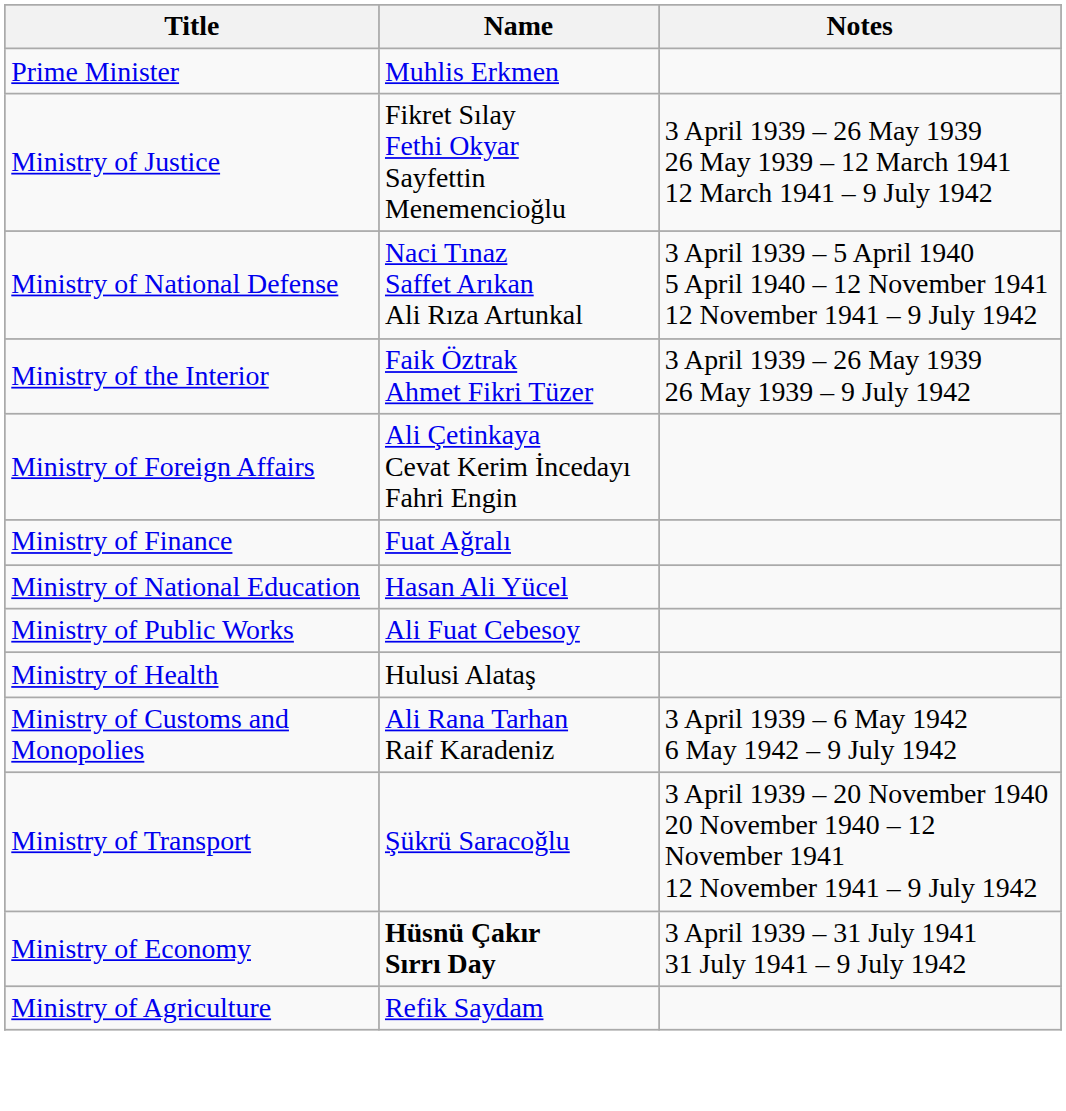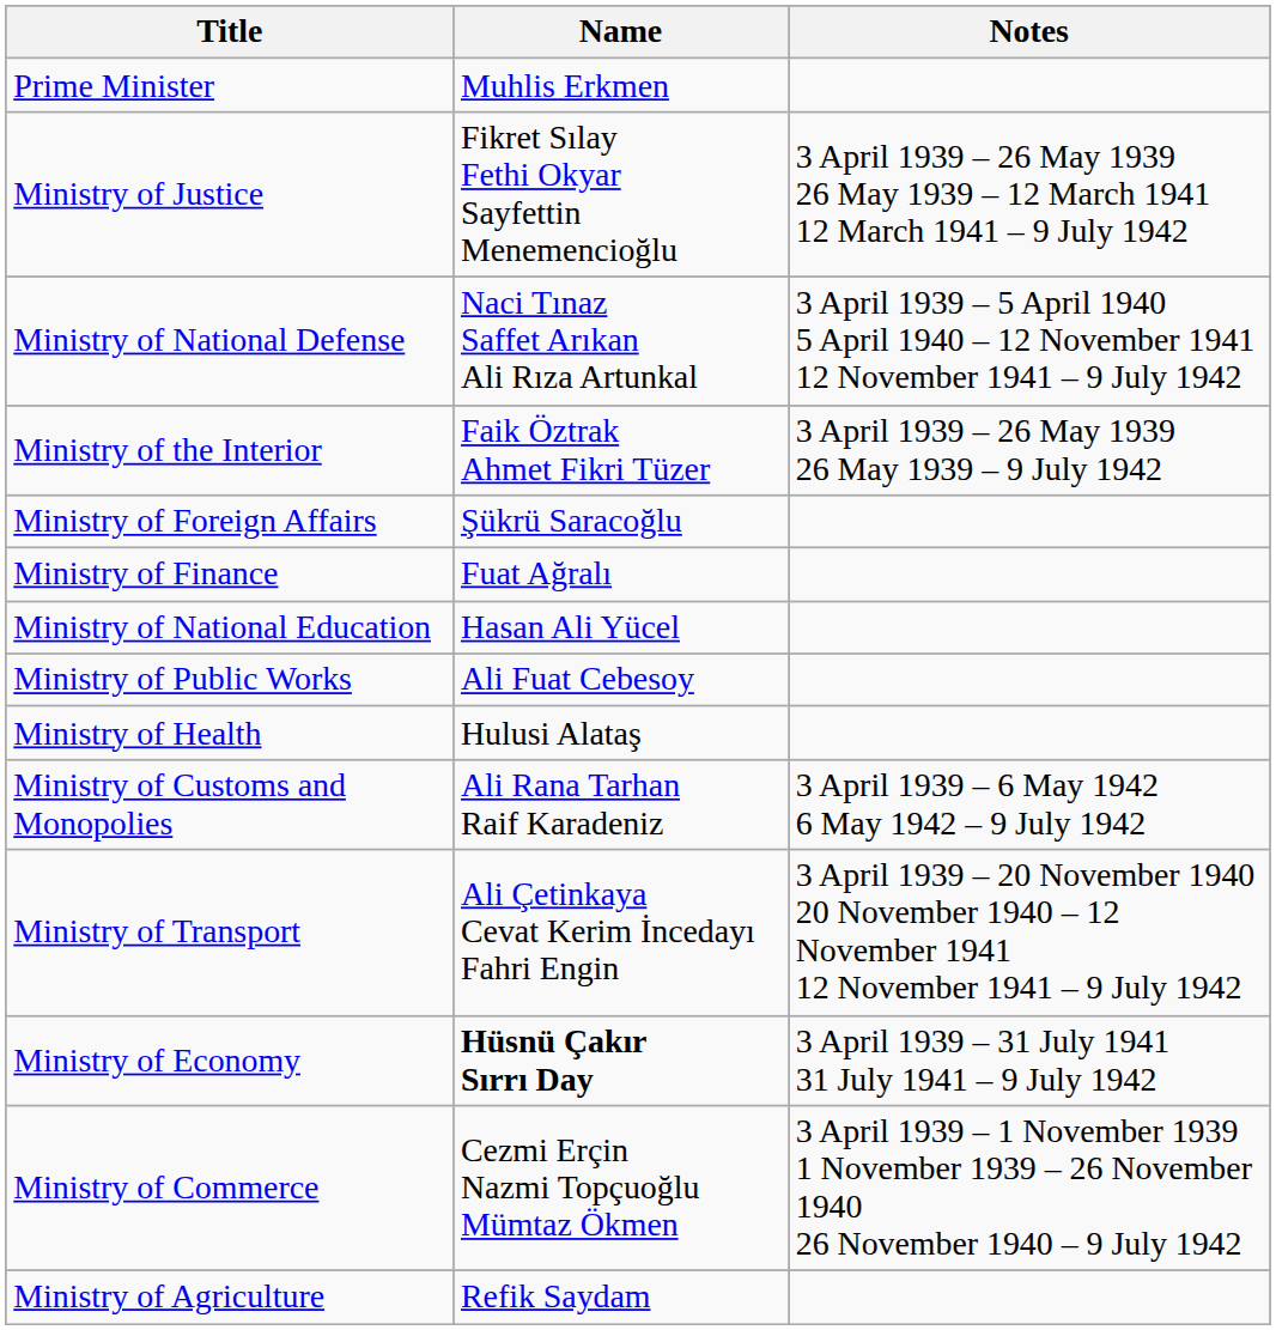 <table class="wikitable">
 <tr>
 <th>Title</th>
 <th>Name</th>
 <th>Notes</th>
 </tr>
 <tr>
 <td><a href='#'>Prime Minister</a></td>
 <td><a href='#'>Muhlis Erkmen</a></td>
 <td></td>
 </tr>
 <tr>
 <td><a href='#'>Ministry of Justice</a></td>
 <td>Fikret Sılay<br><a href='#'>Fethi Okyar</a><br>Sayfettin Menemencioğlu</td>
 <td>3 April 1939 – 26 May 1939<br>26 May 1939 – 12 March 1941<br>12 March 1941 – 9 July 1942</td>
 </tr>
 <tr>
 <td><a href='#'>Ministry of National Defense</a></td>
 <td><a href='#'>Naci Tınaz</a><br><a href='#'>Saffet Arıkan</a><br>Ali Rıza Artunkal</td>
 <td>3 April 1939 – 5 April 1940<br>5 April 1940 – 12 November 1941<br>12 November 1941 – 9 July 1942</td>
 </tr>
 <tr>
 <td><a href='#'>Ministry of the Interior</a></td>
 <td><a href='#'>Faik Öztrak</a><br><a href='#'>Ahmet Fikri Tüzer</a></td>
 <td>3 April 1939 – 26 May 1939<br>26 May 1939 – 9 July 1942</td>
 </tr>
 <tr>
 <td><a href='#'>Ministry of Foreign Affairs</a></td>
-<td><a href='#'>Ali Çetinkaya</a><br>Cevat Kerim İncedayı<br>Fahri Engin</td>
+<td><a href='#'>Şükrü Saracoğlu</a></td>
 <td></td>
 </tr>
 <tr>
 <td><a href='#'>Ministry of Finance</a></td>
 <td><a href='#'>Fuat Ağralı</a></td>
 <td></td>
 </tr>
 <tr>
 <td><a href='#'>Ministry of National Education</a></td>
 <td><a href='#'>Hasan Ali Yücel</a></td>
 <td></td>
 </tr>
 <tr>
 <td><a href='#'>Ministry of Public Works</a></td>
 <td><a href='#'>Ali Fuat Cebesoy</a></td>
 <td></td>
 </tr>
 <tr>
 <td><a href='#'>Ministry of Health</a></td>
 <td>Hulusi Alataş</td>
 <td></td>
 </tr>
 <tr>
 <td><a href='#'>Ministry of Customs and Monopolies</a></td>
 <td><a href='#'>Ali Rana Tarhan</a><br>Raif Karadeniz</td>
 <td>3 April 1939 – 6 May 1942<br>6 May 1942 – 9 July 1942</td>
 </tr>
 <tr>
 <td><a href='#'>Ministry of Transport</a></td>
-<td><a href='#'>Şükrü Saracoğlu</a></td>
+<td><a href='#'>Ali Çetinkaya</a><br>Cevat Kerim İncedayı<br>Fahri Engin</td>
 <td>3 April 1939 – 20 November 1940<br>20 November 1940 – 12 November 1941<br>12 November 1941 – 9 July 1942</td>
 </tr>
 <tr>
 <td><a href='#'>Ministry of Economy</a></td>
 <td><strong>Hüsnü Çakır<br>Sırrı Day</strong></td>
 <td>3 April 1939 – 31 July 1941<br>31 July 1941 – 9 July 1942</td>
 </tr>
 <tr>
+<td><a href='#'>Ministry of Commerce</a></td>
+<td>Cezmi Erçin<br>Nazmi Topçuoğlu<br><a href='#'>Mümtaz Ökmen</a></td>
+<td>3 April 1939 – 1 November 1939<br>1 November 1939 – 26 November 1940<br>26 November 1940 – 9 July 1942</td>
+</tr>
+<tr>
 <td><a href='#'>Ministry of Agriculture</a></td>
 <td><a href='#'>Refik Saydam</a></td>
 <td></td>
 </tr>
 </table>
